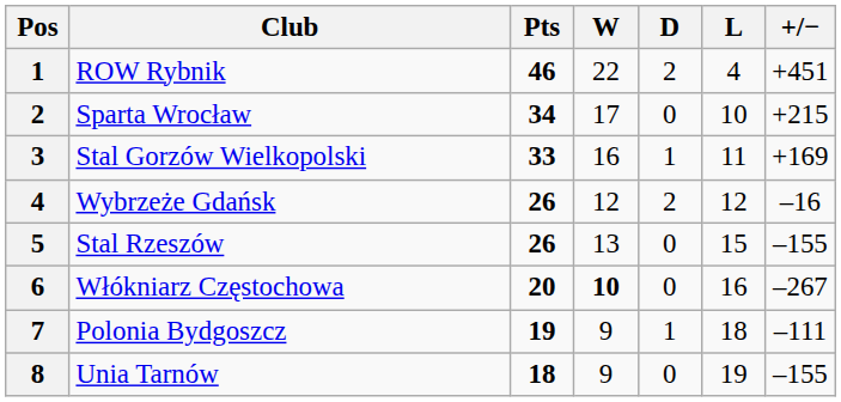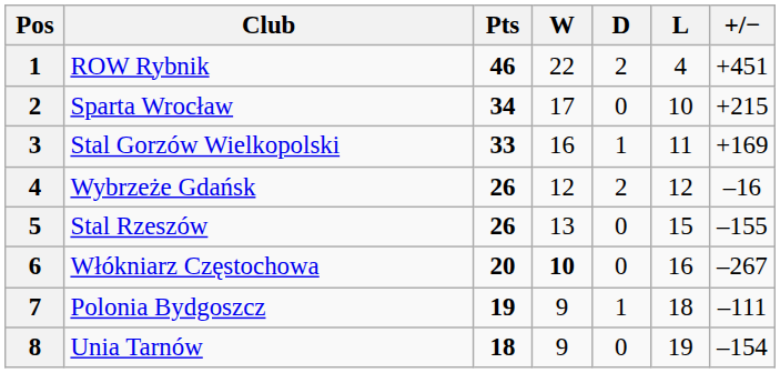 <table class="wikitable">
 <tr>
 <th width=30>Pos</th>
 <th width=250>Club</th>
 <th width=30>Pts</th>
 <th width=30>W</th>
 <th width=30>D</th>
 <th width=30>L</th>
 <th width=30>+/−</th>
 </tr>
 <tr align=center>
 <th>1</th>
 <td align=left><a href='#'>ROW Rybnik</a></td>
 <td><strong>46</strong></td>
 <td>22</td>
 <td>2</td>
 <td>4</td>
 <td>+451</td>
 </tr>
 <tr align=center>
 <th>2</th>
 <td align=left><a href='#'>Sparta Wrocław</a></td>
 <td><strong>34</strong></td>
 <td>17</td>
 <td>0</td>
 <td>10</td>
 <td>+215</td>
 </tr>
 <tr align=center>
 <th>3</th>
 <td align=left><a href='#'>Stal Gorzów Wielkopolski</a></td>
 <td><strong>33</strong></td>
 <td>16</td>
 <td>1</td>
 <td>11</td>
 <td>+169</td>
 </tr>
 <tr align=center>
 <th>4</th>
 <td align=left><a href='#'>Wybrzeże Gdańsk</a></td>
 <td><strong>26</strong></td>
 <td>12</td>
 <td>2</td>
 <td>12</td>
 <td>–16</td>
 </tr>
 <tr align=center>
 <th>5</th>
 <td align=left><a href='#'>Stal Rzeszów</a></td>
 <td><strong>26</strong></td>
 <td>13</td>
 <td>0</td>
 <td>15</td>
 <td>–155</td>
 </tr>
 <tr align=center>
 <th>6</th>
 <td align=left><a href='#'>Włókniarz Częstochowa</a></td>
 <td><strong>20</strong></td>
 <td><strong>10</strong></td>
 <td>0</td>
 <td>16</td>
 <td>–267</td>
 </tr>
 <tr align=center>
 <th>7</th>
 <td align=left><a href='#'>Polonia Bydgoszcz</a></td>
 <td><strong>19</strong></td>
 <td>9</td>
 <td>1</td>
 <td>18</td>
 <td>–111</td>
 </tr>
 <tr align=center>
 <th>8</th>
 <td align=left><a href='#'>Unia Tarnów</a></td>
 <td><strong>18</strong></td>
 <td>9</td>
 <td>0</td>
 <td>19</td>
-<td>–155</td>
+<td>–154</td>
 </tr>
 </table>
